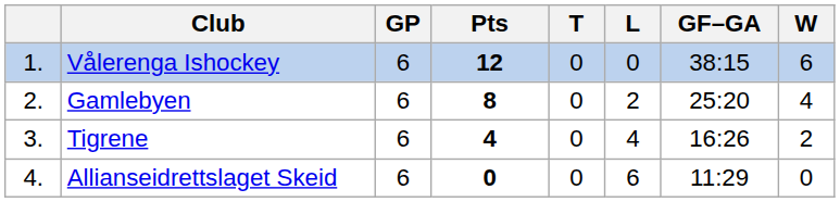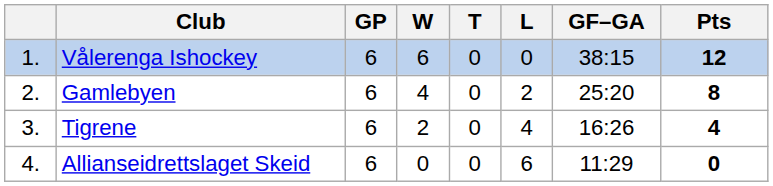 <table class="wikitable">
 <tr>
 <th width="30"></th>
 <th width="200">Club</th>
 <th width="30">GP</th>
-<th width="70">Pts</th>
+<th width="30">W</th>
 <th width="30">T</th>
 <th width="30">L</th>
 <th width="70">GF–GA</th>
-<th width="30">W</th>
+<th width="70">Pts</th>
 </tr>
 <tr bgcolor="#BCD2EE" align="center">
 <td>1.</td>
 <td align="left"><a href='#'>Vålerenga Ishockey</a></td>
 <td>6</td>
-<td><strong>12</strong></td>
+<td>6</td>
 <td>0</td>
 <td>0</td>
 <td>38:15</td>
-<td>6</td>
+<td><strong>12</strong></td>
 </tr>
 <tr bgcolor="#FFFFFF" align="center">
 <td>2.</td>
 <td align="left"><a href='#'>Gamlebyen</a></td>
 <td>6</td>
-<td><strong>8</strong></td>
+<td>4</td>
 <td>0</td>
 <td>2</td>
 <td>25:20</td>
-<td>4</td>
+<td><strong>8</strong></td>
 </tr>
 <tr bgcolor="#FFFFFF" align="center">
 <td>3.</td>
 <td align="left"><a href='#'>Tigrene</a></td>
 <td>6</td>
-<td><strong>4</strong></td>
+<td>2</td>
 <td>0</td>
 <td>4</td>
 <td>16:26</td>
-<td>2</td>
+<td><strong>4</strong></td>
 </tr>
 <tr bgcolor="#FFFFFF" align="center">
 <td>4.</td>
 <td align="left"><a href='#'>Allianseidrettslaget Skeid</a></td>
 <td>6</td>
-<td><strong>0</strong></td>
+<td>0</td>
 <td>0</td>
 <td>6</td>
 <td>11:29</td>
-<td>0</td>
+<td><strong>0</strong></td>
 </tr>
 </table>
